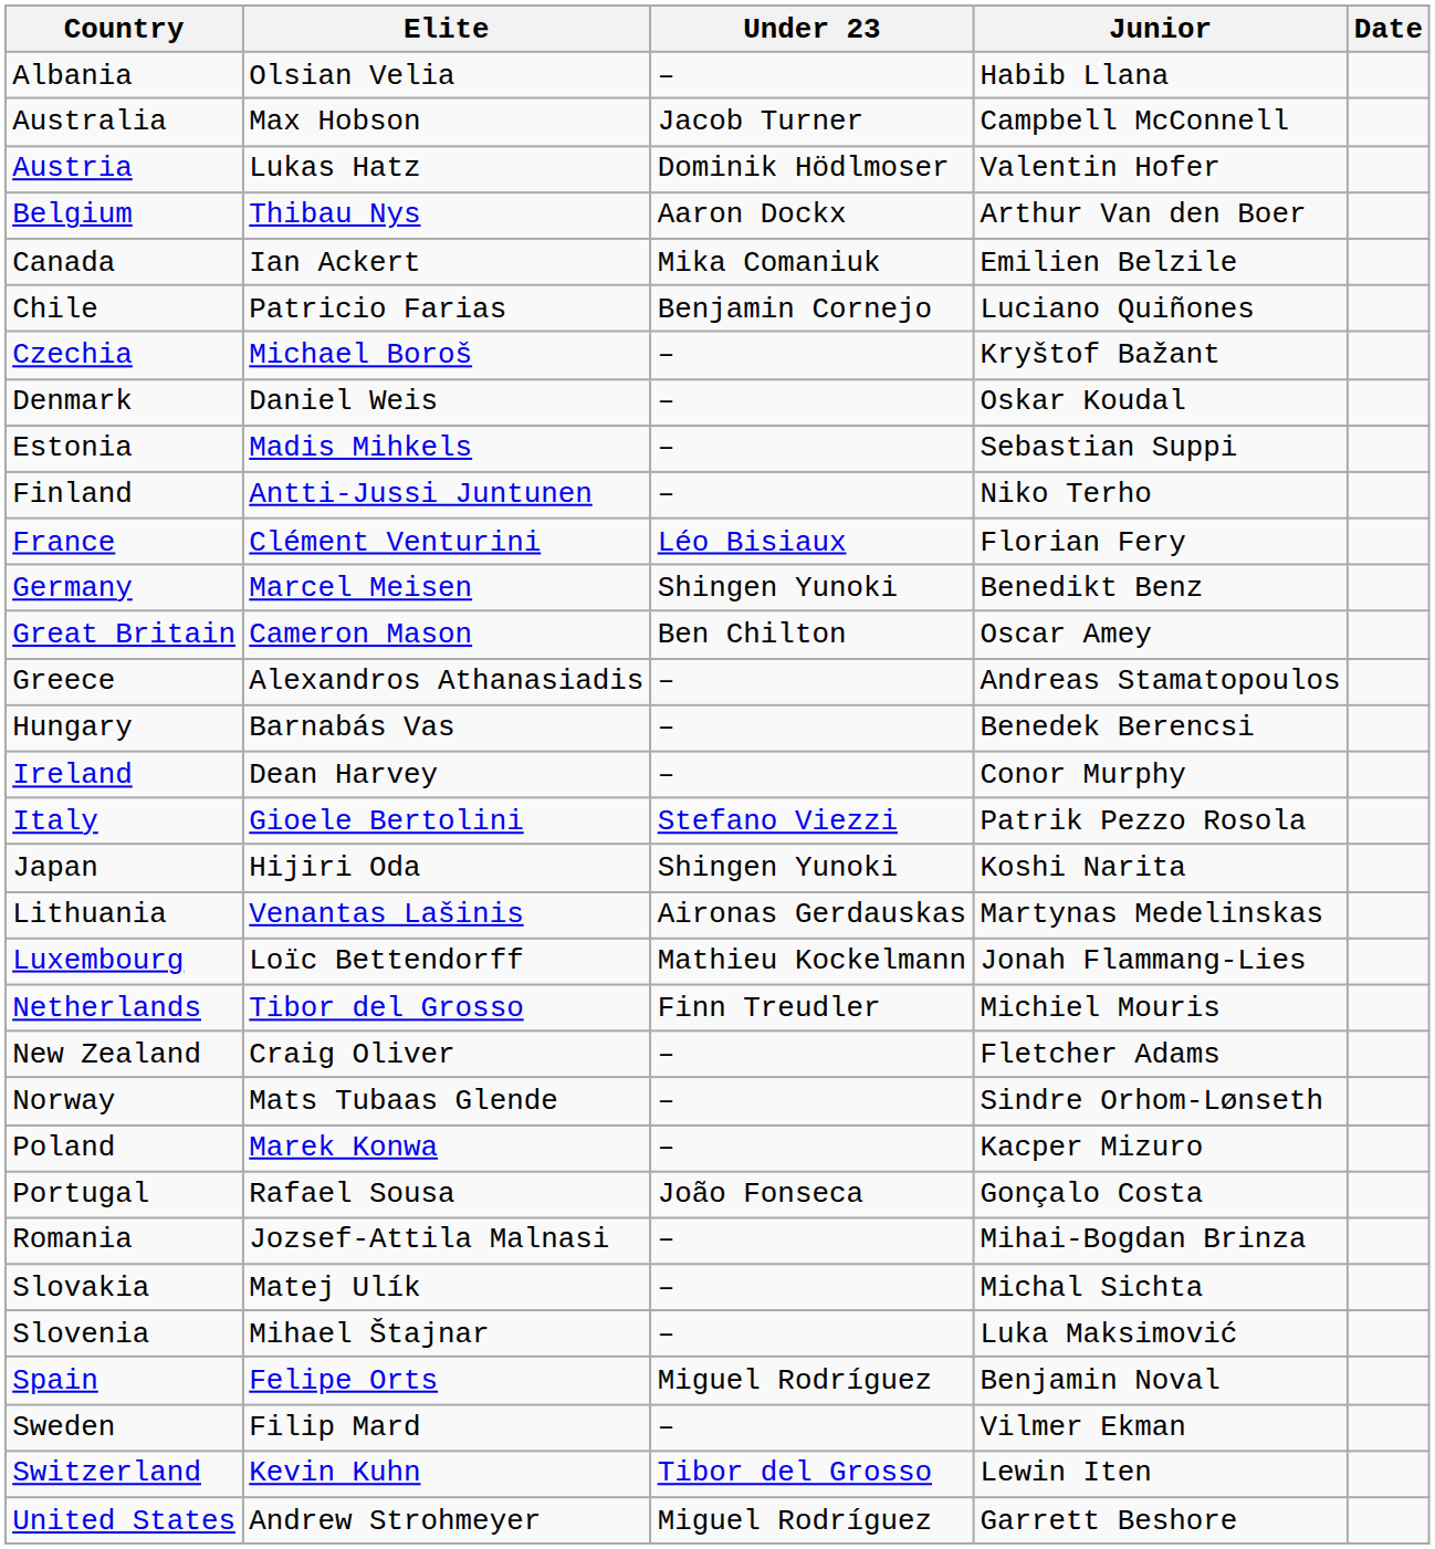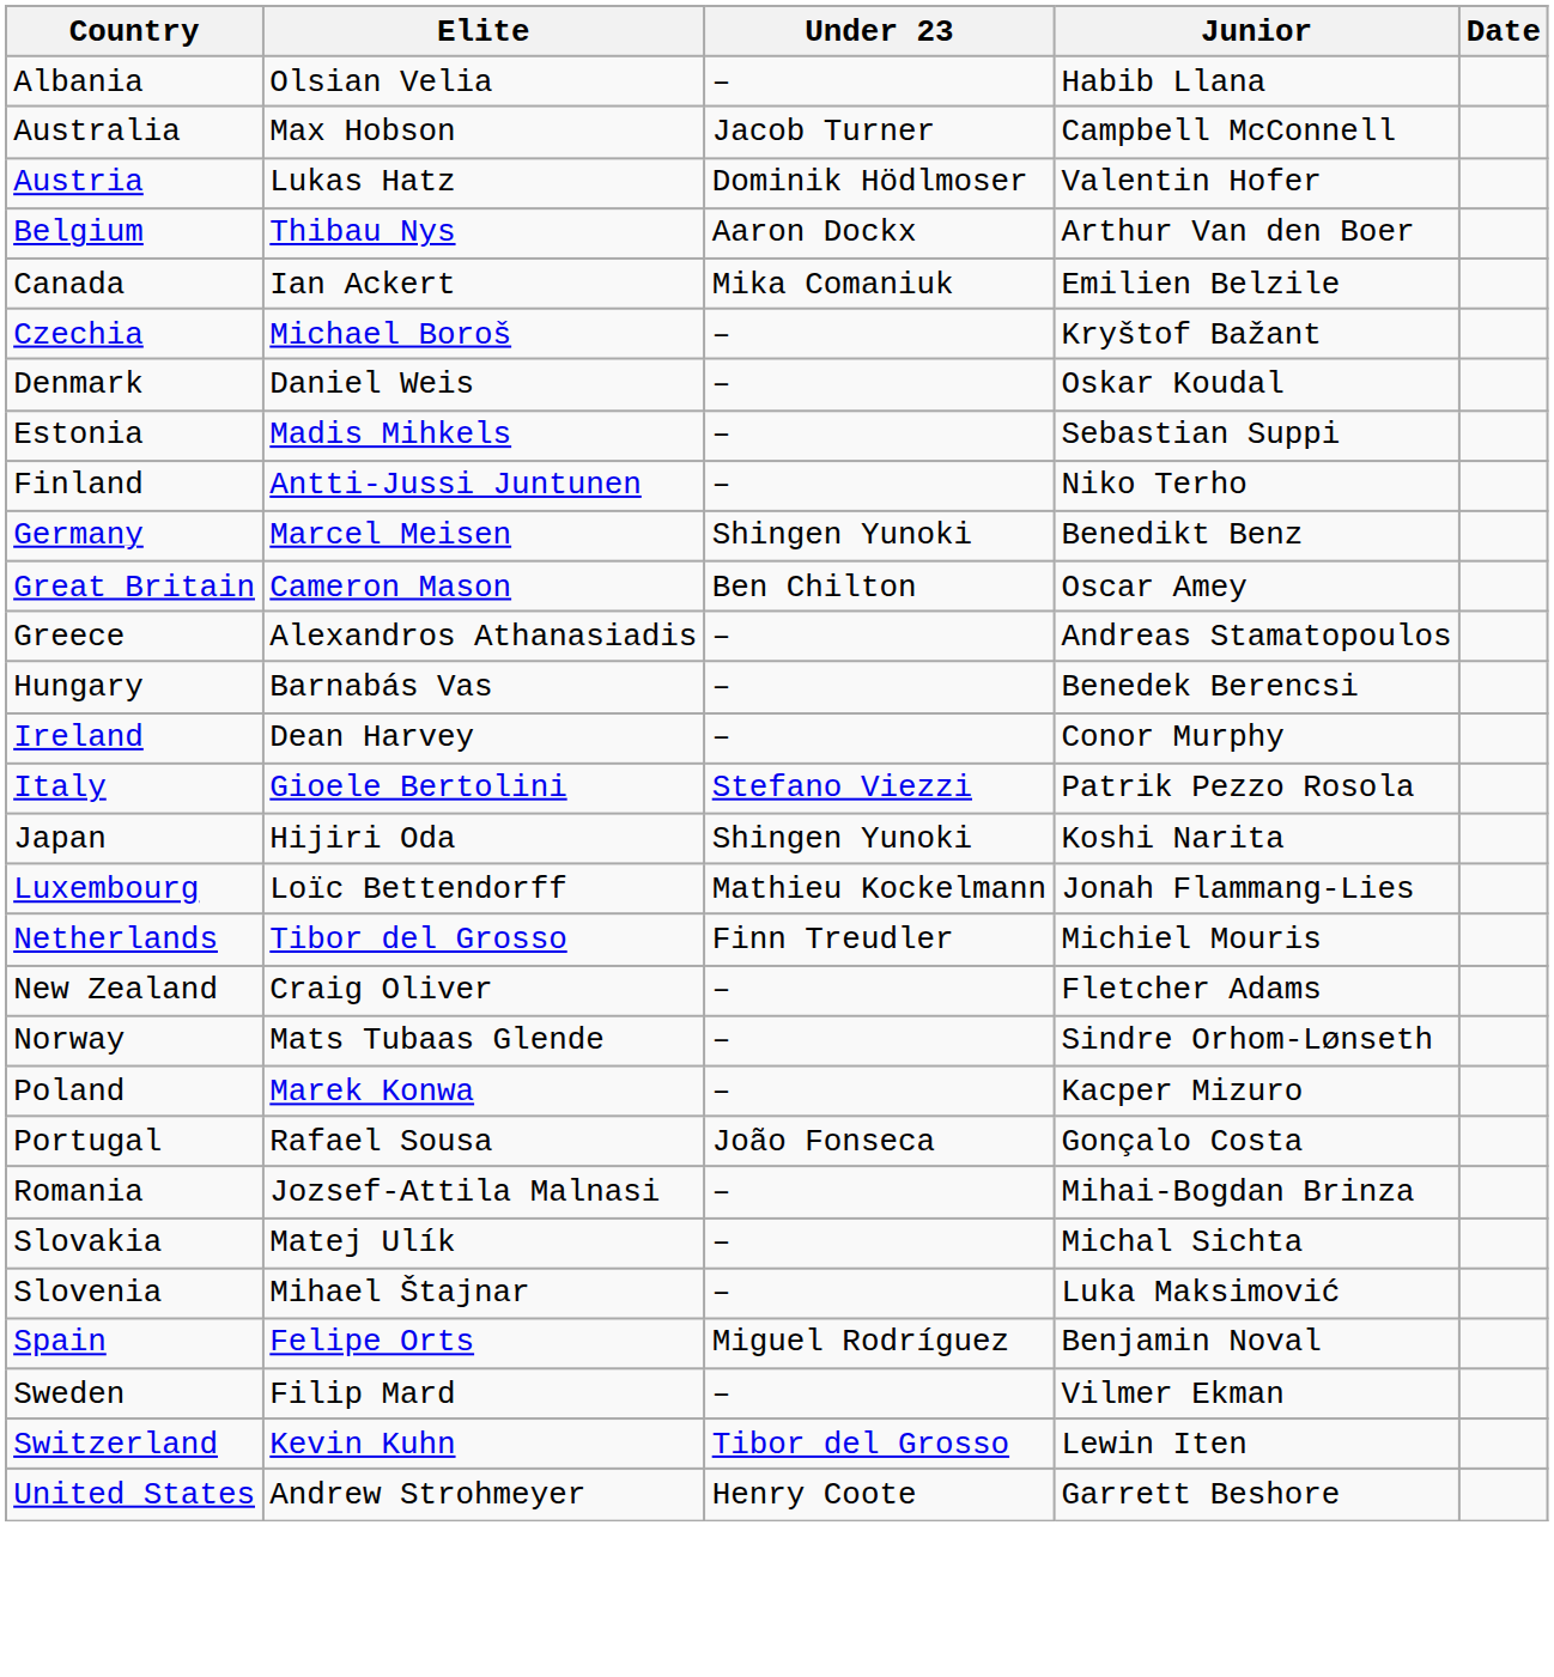 <table class="wikitable sortable">
 <tr>
 <th>Country</th>
 <th>Elite</th>
 <th>Under 23</th>
 <th>Junior</th>
 <th>Date</th>
 </tr>
 <tr>
 <td> Albania</td>
 <td>Olsian Velia</td>
 <td>–</td>
 <td>Habib Llana</td>
 <td></td>
 </tr>
 <tr>
 <td> Australia</td>
 <td>Max Hobson</td>
 <td>Jacob Turner</td>
 <td>Campbell McConnell</td>
 <td></td>
 </tr>
 <tr>
 <td> <a href='#'>Austria</a></td>
 <td>Lukas Hatz</td>
 <td>Dominik Hödlmoser</td>
 <td>Valentin Hofer</td>
 <td></td>
 </tr>
 <tr>
 <td> <a href='#'>Belgium</a></td>
 <td><a href='#'>Thibau Nys</a></td>
 <td>Aaron Dockx</td>
 <td>Arthur Van den Boer</td>
 <td></td>
 </tr>
 <tr>
 <td> Canada</td>
 <td>Ian Ackert</td>
 <td>Mika Comaniuk</td>
 <td>Emilien Belzile</td>
 <td></td>
 </tr>
 <tr>
-<td> Chile</td>
-<td>Patricio Farias</td>
-<td>Benjamin Cornejo</td>
-<td>Luciano Quiñones</td>
-<td></td>
-</tr>
-<tr>
 <td> <a href='#'>Czechia</a></td>
 <td><a href='#'>Michael Boroš</a></td>
 <td>–</td>
 <td>Kryštof Bažant</td>
 <td></td>
 </tr>
 <tr>
 <td> Denmark</td>
 <td>Daniel Weis</td>
 <td>–</td>
 <td>Oskar Koudal</td>
 <td></td>
 </tr>
 <tr>
 <td> Estonia</td>
 <td><a href='#'>Madis Mihkels</a></td>
 <td>–</td>
 <td>Sebastian Suppi</td>
 <td></td>
 </tr>
 <tr>
 <td> Finland</td>
 <td><a href='#'>Antti-Jussi Juntunen</a></td>
 <td>–</td>
 <td>Niko Terho</td>
-<td></td>
-</tr>
-<tr>
-<td> <a href='#'>France</a></td>
-<td><a href='#'>Clément Venturini</a></td>
-<td><a href='#'>Léo Bisiaux</a></td>
-<td>Florian Fery</td>
 <td></td>
 </tr>
 <tr>
 <td> <a href='#'>Germany</a></td>
 <td><a href='#'>Marcel Meisen</a></td>
 <td>Shingen Yunoki</td>
 <td>Benedikt Benz</td>
 <td></td>
 </tr>
 <tr>
 <td> <a href='#'>Great Britain</a></td>
 <td><a href='#'>Cameron Mason</a></td>
 <td>Ben Chilton</td>
 <td>Oscar Amey</td>
 <td></td>
 </tr>
 <tr>
 <td> Greece</td>
 <td>Alexandros Athanasiadis</td>
 <td>–</td>
 <td>Andreas Stamatopoulos</td>
 <td></td>
 </tr>
 <tr>
 <td> Hungary</td>
 <td>Barnabás Vas</td>
 <td>–</td>
 <td>Benedek Berencsi</td>
 <td></td>
 </tr>
 <tr>
 <td> <a href='#'>Ireland</a></td>
 <td>Dean Harvey</td>
 <td>–</td>
 <td>Conor Murphy</td>
 <td></td>
 </tr>
 <tr>
 <td> <a href='#'>Italy</a></td>
 <td><a href='#'>Gioele Bertolini</a></td>
 <td><a href='#'>Stefano Viezzi</a></td>
 <td>Patrik Pezzo Rosola</td>
 <td></td>
 </tr>
 <tr>
 <td> Japan</td>
 <td>Hijiri Oda</td>
 <td>Shingen Yunoki</td>
 <td>Koshi Narita</td>
-<td></td>
-</tr>
-<tr>
-<td> Lithuania</td>
-<td><a href='#'>Venantas Lašinis</a></td>
-<td>Aironas Gerdauskas</td>
-<td>Martynas Medelinskas</td>
 <td></td>
 </tr>
 <tr>
 <td> <a href='#'>Luxembourg</a></td>
 <td>Loïc Bettendorff</td>
 <td>Mathieu Kockelmann</td>
 <td>Jonah Flammang-Lies</td>
 <td></td>
 </tr>
 <tr>
 <td> <a href='#'>Netherlands</a></td>
 <td><a href='#'>Tibor del Grosso</a></td>
 <td>Finn Treudler</td>
 <td>Michiel Mouris</td>
 <td></td>
 </tr>
 <tr>
 <td> New Zealand</td>
 <td>Craig Oliver</td>
 <td>–</td>
 <td>Fletcher Adams</td>
 <td></td>
 </tr>
 <tr>
 <td> Norway</td>
 <td>Mats Tubaas Glende</td>
 <td>–</td>
 <td>Sindre Orhom-Lønseth</td>
 <td></td>
 </tr>
 <tr>
 <td> Poland</td>
 <td><a href='#'>Marek Konwa</a></td>
 <td>–</td>
 <td>Kacper Mizuro</td>
 <td></td>
 </tr>
 <tr>
 <td> Portugal</td>
 <td>Rafael Sousa</td>
 <td>João Fonseca</td>
 <td>Gonçalo Costa</td>
 <td></td>
 </tr>
 <tr>
 <td> Romania</td>
 <td>Jozsef-Attila Malnasi</td>
 <td>–</td>
 <td>Mihai-Bogdan Brinza</td>
 <td></td>
 </tr>
 <tr>
 <td> Slovakia</td>
 <td>Matej Ulík</td>
 <td>–</td>
 <td>Michal Sichta</td>
 <td></td>
 </tr>
 <tr>
 <td> Slovenia</td>
 <td>Mihael Štajnar</td>
 <td>–</td>
 <td>Luka Maksimović</td>
 <td></td>
 </tr>
 <tr>
 <td> <a href='#'>Spain</a></td>
 <td><a href='#'>Felipe Orts</a></td>
 <td>Miguel Rodríguez</td>
 <td>Benjamin Noval</td>
 <td></td>
 </tr>
 <tr>
 <td> Sweden</td>
 <td>Filip Mard</td>
 <td>–</td>
 <td>Vilmer Ekman</td>
 <td></td>
 </tr>
 <tr>
 <td> <a href='#'>Switzerland</a></td>
 <td><a href='#'>Kevin Kuhn</a></td>
 <td><a href='#'>Tibor del Grosso</a></td>
 <td>Lewin Iten</td>
 <td></td>
 </tr>
 <tr>
 <td> <a href='#'>United States</a></td>
 <td>Andrew Strohmeyer</td>
-<td>Miguel Rodríguez</td>
+<td>Henry Coote</td>
 <td>Garrett Beshore</td>
 <td></td>
 </tr>
 </table>
